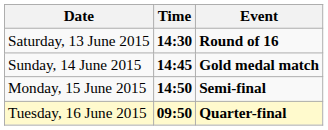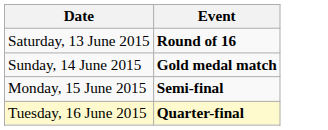 <table class = "wikitable">
 <tr>
 <th>Date</th>
-<th>Time</th>
 <th>Event</th>
 </tr>
 <tr>
 <td>Saturday, 13 June 2015</td>
-<td><strong>14:30</strong></td>
 <td><strong>Round of 16</strong></td>
 </tr>
 <tr>
 <td>Sunday, 14 June 2015</td>
-<td><strong>14:45</strong></td>
 <td><strong>Gold medal match</strong></td>
 </tr>
 <tr>
 <td>Monday, 15 June 2015</td>
-<td><strong>14:50</strong></td>
 <td><strong>Semi-final</strong></td>
 </tr>
 <tr style="background-color:lemonchiffon;">
 <td>Tuesday, 16 June 2015</td>
-<td><strong>09:50</strong></td>
 <td><strong>Quarter-final</strong></td>
 </tr>
 </table>
